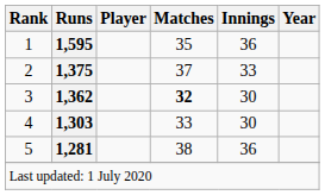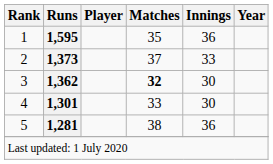 <table class="wikitable plainrowheaders sortable">
 <tr>
 <th scope=col>Rank</th>
 <th scope=col>Runs</th>
 <th scope=col>Player</th>
 <th scope=col>Matches</th>
 <th scope=col>Innings</th>
 <th scope=col>Year</th>
 </tr>
 <tr>
 <td align=center>1</td>
 <th scope=row style="text-align:center;">1,595</th>
 <td></td>
 <td align=center>35</td>
 <td align=center>36</td>
 <td></td>
 </tr>
 <tr>
 <td align=center>2</td>
-<th scope=row style=text-align:center;>1,375</th>
+<th scope=row style=text-align:center;>1,373</th>
 <td></td>
 <td align=center>37</td>
 <td align=center>33</td>
 <td></td>
 </tr>
 <tr>
 <td align=center>3</td>
 <th scope=row style=text-align:center;>1,362</th>
 <td></td>
 <td align=center><strong>32</strong></td>
 <td align=center>30</td>
 <td></td>
 </tr>
 <tr>
 <td align=center>4</td>
-<th scope=row style=text-align:center;>1,303</th>
+<th scope=row style=text-align:center;>1,301</th>
 <td></td>
 <td align=center>33</td>
 <td align=center>30</td>
 <td></td>
 </tr>
 <tr>
 <td align=center>5</td>
 <th scope=row style=text-align:center;>1,281</th>
 <td></td>
 <td align=center>38</td>
 <td align=center>36</td>
 <td></td>
 </tr>
 <tr>
 </tr>
 <tr class=sortbottom>
 <td colspan=6><small>Last updated: 1 July 2020</small></td>
 </tr>
 </table>
